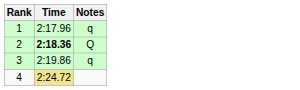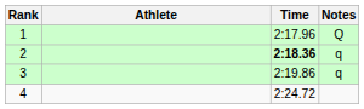 <table class="wikitable" style="text-align:center">
 <tr>
 <th>Rank</th>
+<th Style="width:18em">Athlete</th>
 <th>Time</th>
 <th>Notes</th>
 </tr>
 <tr style="background:#cfc">
 <td>1</td>
+<td style="text-align:left"></td>
 <td>2:17.96</td>
+<td>Q</td>
+</tr>
+<tr style="background:#cfc">
+<td>2</td>
+<td style="text-align:left"></td>
+<td><strong>2:18.36</strong></td>
 <td>q</td>
 </tr>
 <tr style="background:#cfc">
-<td>2</td>
-<td><strong>2:18.36</strong></td>
-<td>Q</td>
-</tr>
-<tr style="background:#cfc">
 <td>3</td>
+<td style="text-align:left"></td>
 <td>2:19.86</td>
 <td>q</td>
 </tr>
 <tr>
 <td>4</td>
-<td style="background: khaki;">2:24.72</td>
+<td style="text-align:left"></td>
+<td>2:24.72</td>
 <td></td>
 </tr>
 </table>
